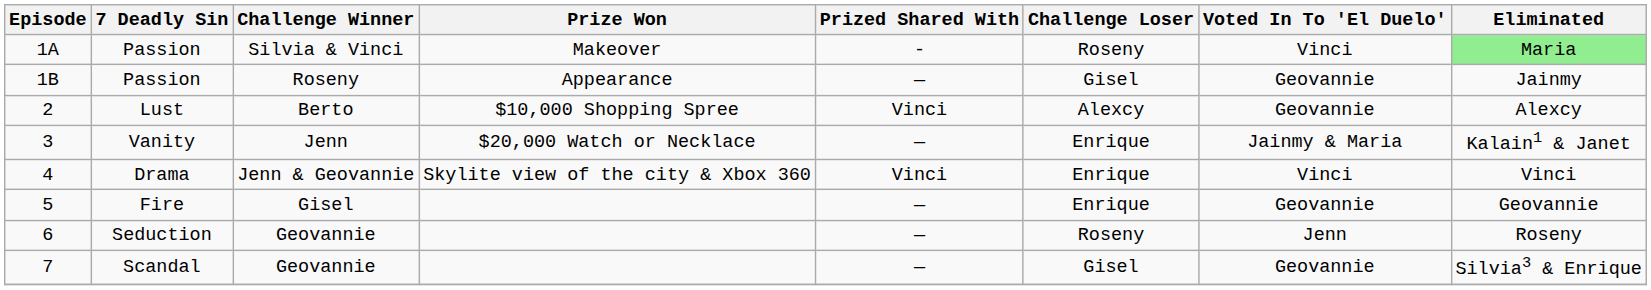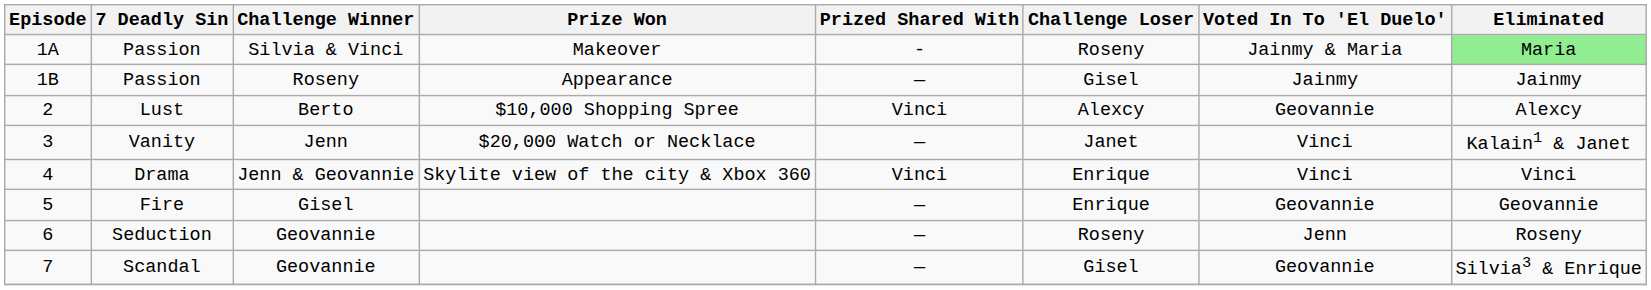 <table class="wikitable" style="text-align:center">
 <tr>
 <th>Episode</th>
 <th>7 Deadly Sin</th>
 <th>Challenge Winner</th>
 <th>Prize Won</th>
 <th>Prized Shared With</th>
 <th>Challenge Loser</th>
 <th>Voted In To 'El Duelo'</th>
 <th>Eliminated</th>
 </tr>
 <tr>
 <td>1A</td>
 <td>Passion</td>
 <td>Silvia & Vinci</td>
 <td>Makeover</td>
 <td>-</td>
 <td>Roseny</td>
-<td>Vinci</td>
+<td>Jainmy & Maria</td>
 <td style="background: lightgreen;">Maria</td>
 </tr>
 <tr>
 <td>1B</td>
 <td>Passion</td>
 <td>Roseny</td>
 <td>Appearance</td>
 <td>—</td>
 <td>Gisel</td>
-<td>Geovannie</td>
+<td>Jainmy</td>
 <td>Jainmy</td>
 </tr>
 <tr>
 <td>2</td>
 <td>Lust</td>
 <td>Berto</td>
 <td>$10,000 Shopping Spree</td>
 <td>Vinci</td>
 <td>Alexcy</td>
 <td>Geovannie</td>
 <td>Alexcy</td>
 </tr>
 <tr>
 <td>3</td>
 <td>Vanity</td>
 <td>Jenn</td>
 <td>$20,000 Watch or Necklace</td>
 <td>—</td>
-<td>Enrique</td>
-<td>Jainmy & Maria</td>
+<td>Janet</td>
+<td>Vinci</td>
 <td>Kalain<sup>1</sup> & Janet</td>
 </tr>
 <tr>
 <td>4</td>
 <td>Drama</td>
 <td>Jenn & Geovannie</td>
 <td>Skylite view of the city & Xbox 360</td>
 <td>Vinci</td>
 <td>Enrique</td>
 <td>Vinci</td>
 <td>Vinci</td>
 </tr>
 <tr>
 <td>5</td>
 <td>Fire</td>
 <td>Gisel</td>
 <td></td>
 <td>—</td>
 <td>Enrique</td>
 <td>Geovannie</td>
 <td>Geovannie</td>
 </tr>
 <tr>
 <td>6</td>
 <td>Seduction</td>
 <td>Geovannie</td>
 <td></td>
 <td>—</td>
 <td>Roseny</td>
 <td>Jenn</td>
 <td>Roseny</td>
 </tr>
 <tr>
 <td>7</td>
 <td>Scandal</td>
 <td>Geovannie</td>
 <td></td>
 <td>—</td>
 <td>Gisel</td>
 <td>Geovannie</td>
 <td>Silvia<sup>3</sup> & Enrique</td>
 </tr>
 <tr>
 </tr>
 </table>
